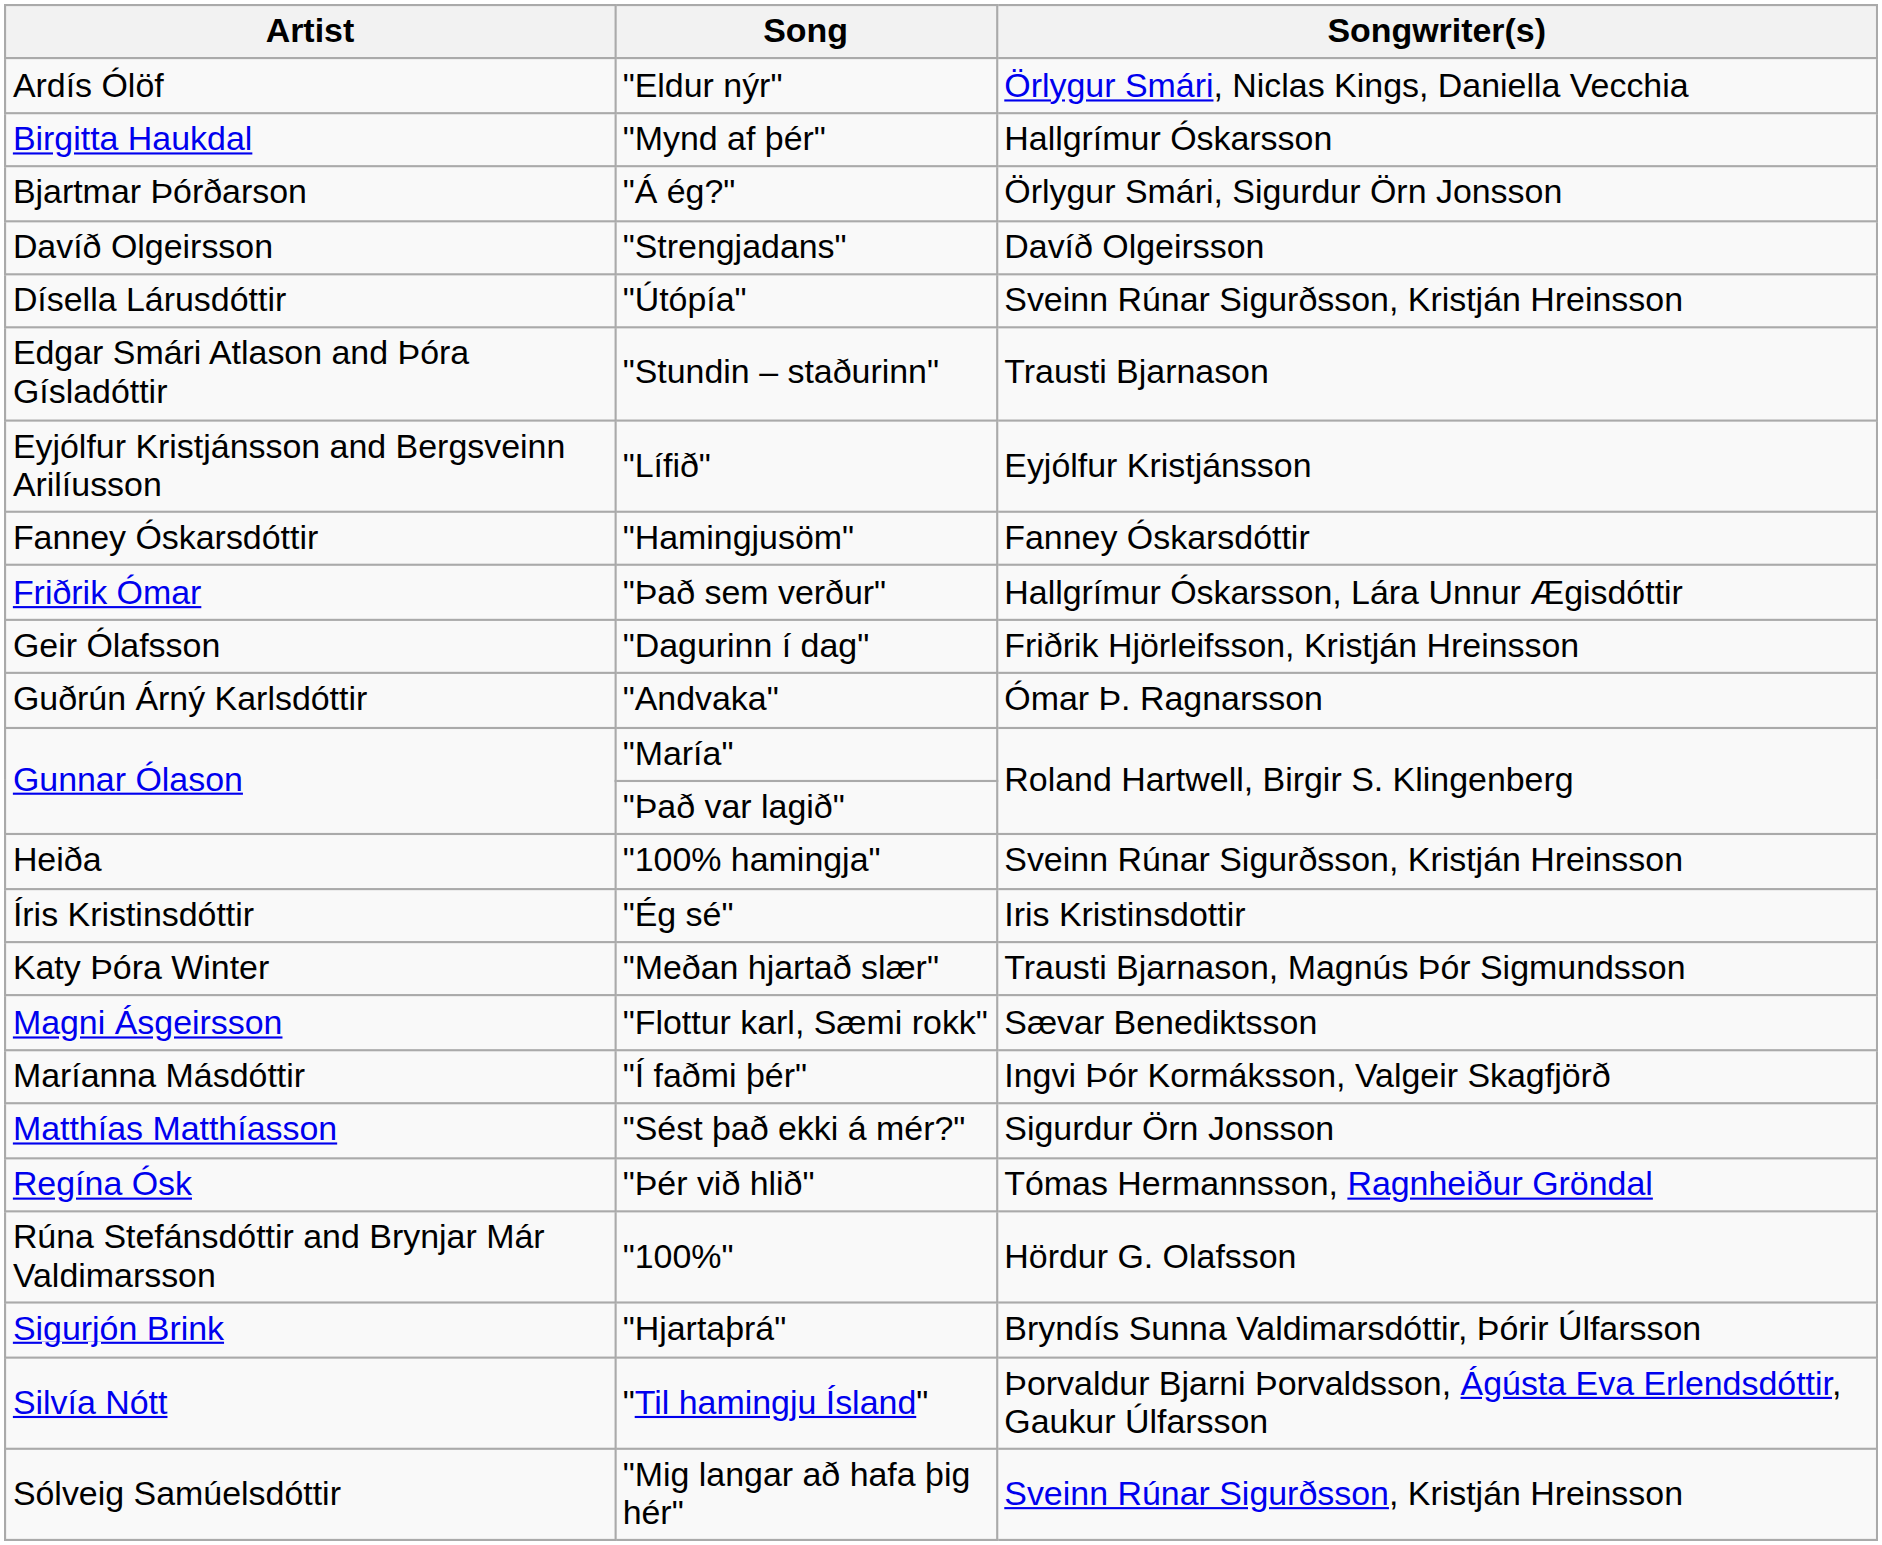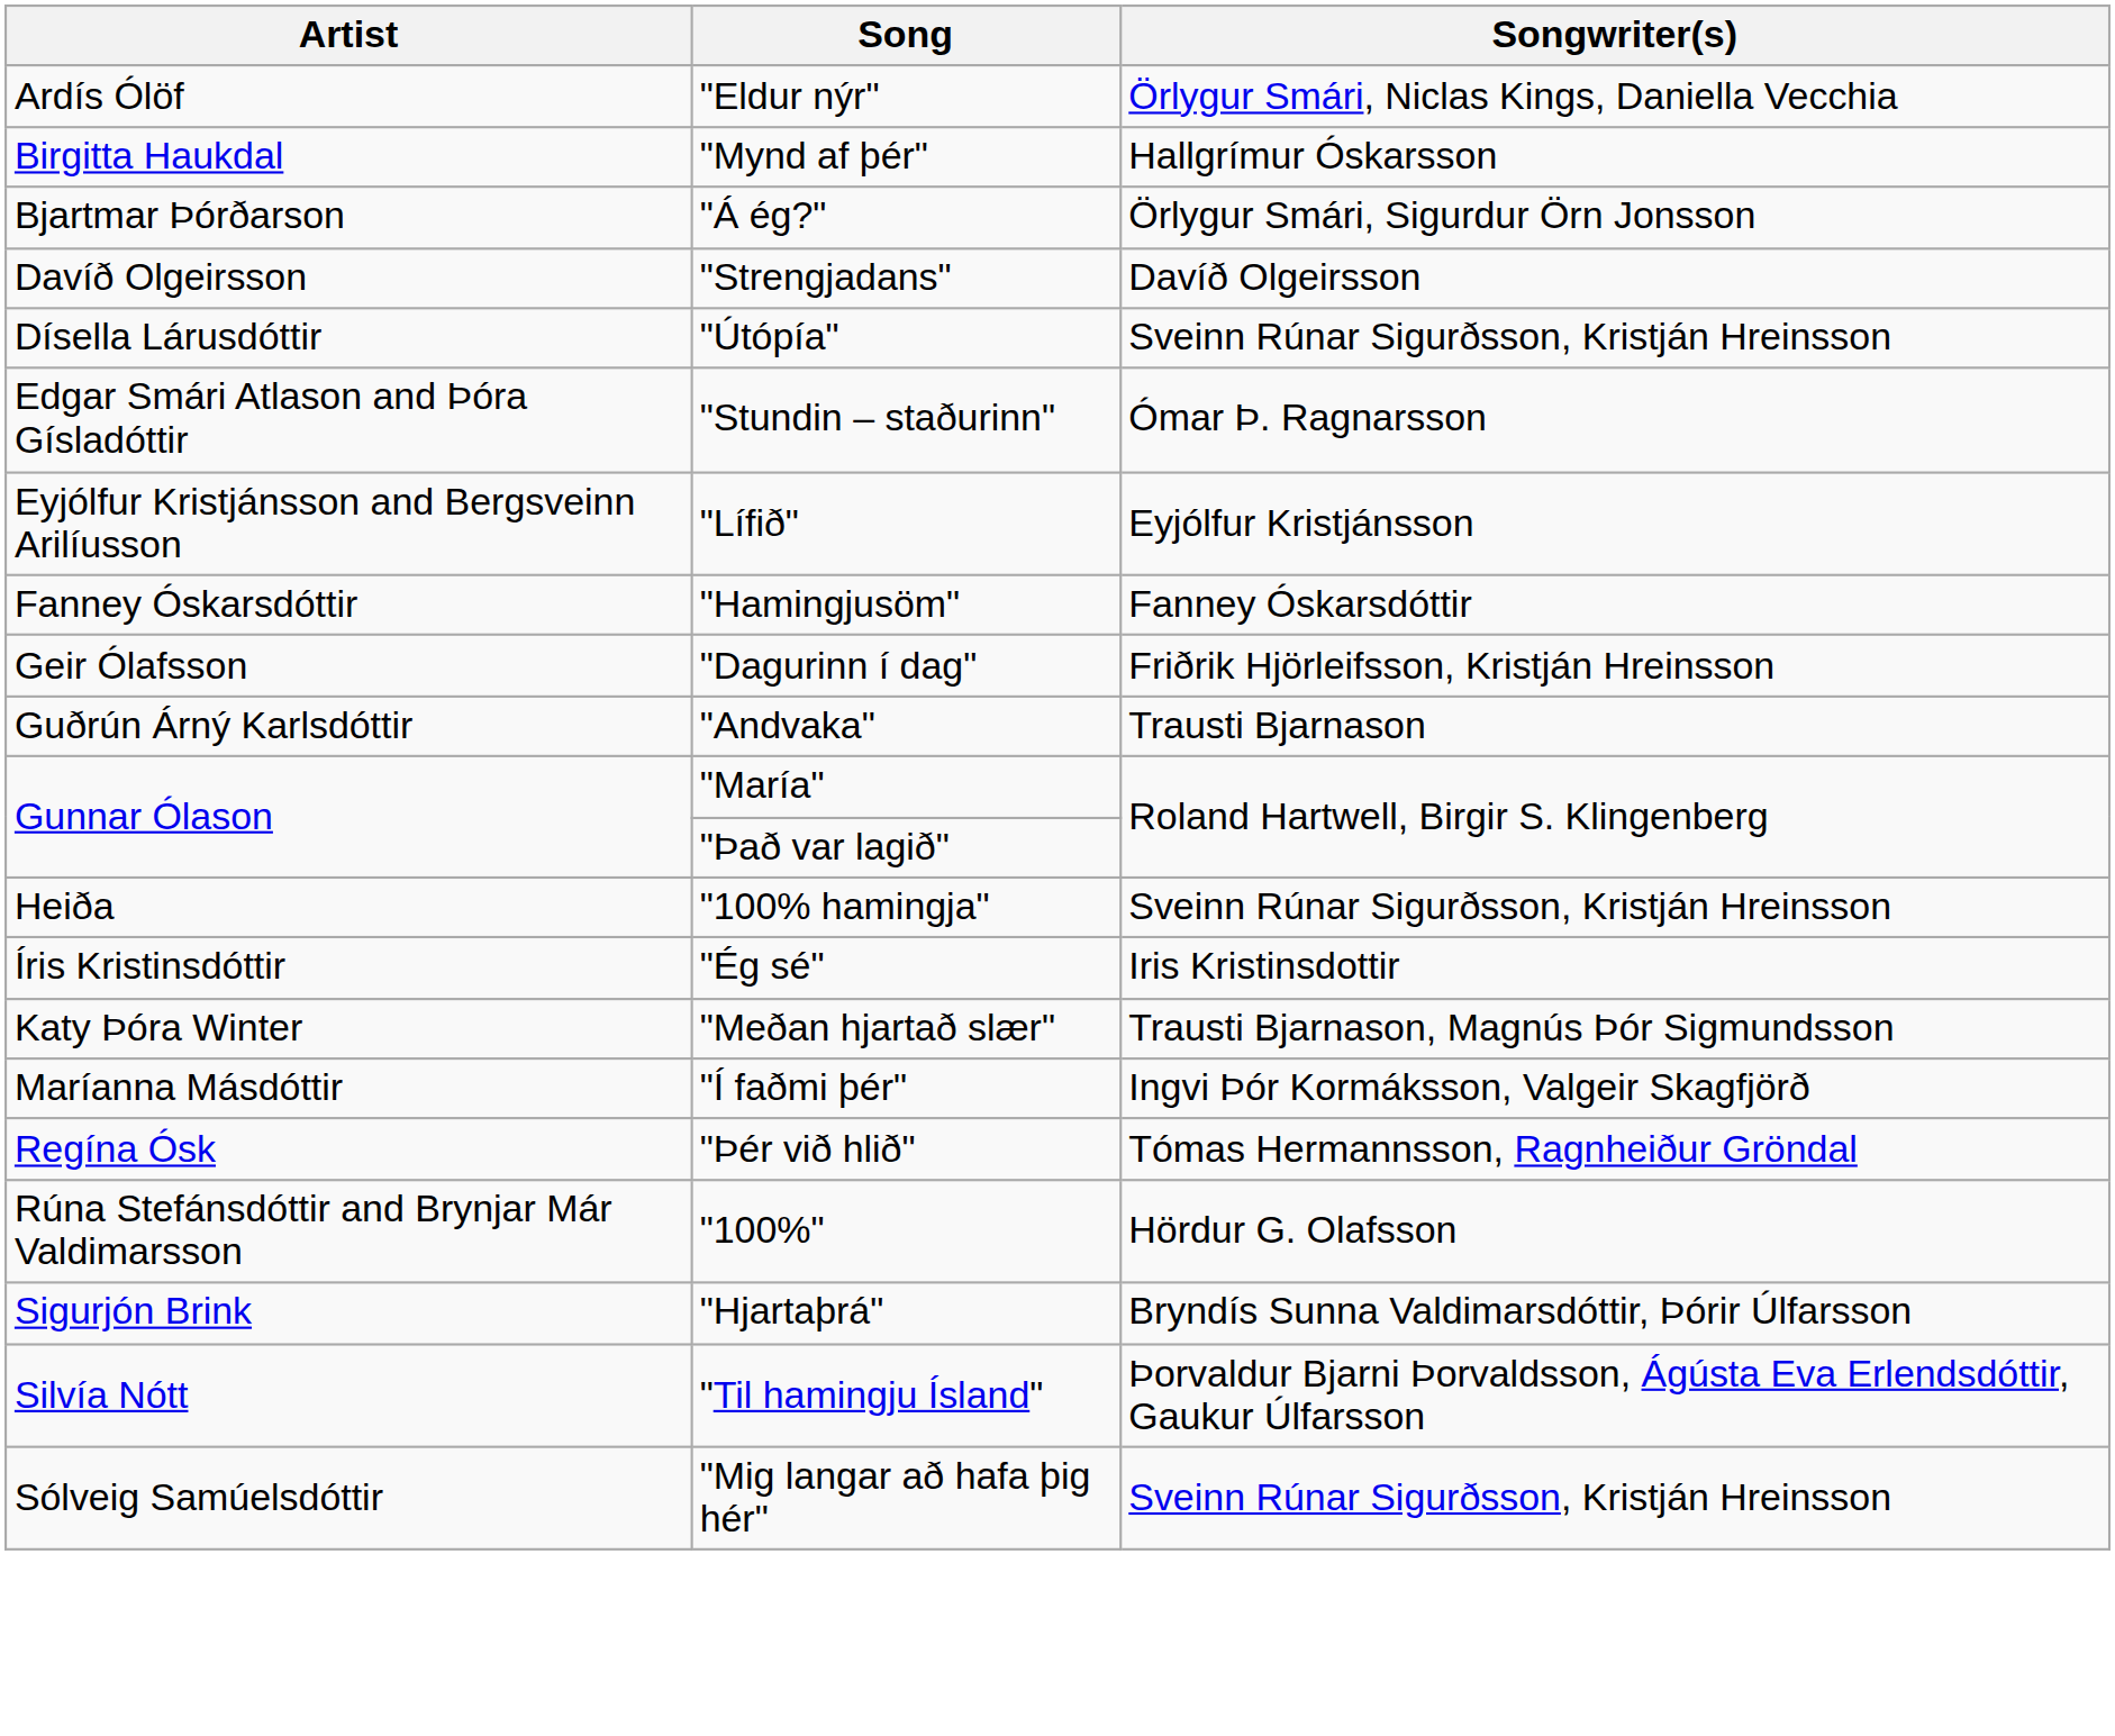 <table class="sortable wikitable" style="margin: 1em auto 1em auto">
 <tr>
 <th>Artist</th>
 <th>Song</th>
 <th>Songwriter(s)</th>
 </tr>
 <tr>
 <td>Ardís Ólöf</td>
 <td>"Eldur nýr"</td>
 <td><a href='#'>Örlygur Smári</a>, Niclas Kings, Daniella Vecchia</td>
 </tr>
 <tr>
 <td><a href='#'>Birgitta Haukdal</a></td>
 <td>"Mynd af þér"</td>
 <td>Hallgrímur Óskarsson</td>
 </tr>
 <tr>
 <td>Bjartmar Þórðarson</td>
 <td>"Á ég?"</td>
 <td>Örlygur Smári, Sigurdur Örn Jonsson</td>
 </tr>
 <tr>
 <td>Davíð Olgeirsson</td>
 <td>"Strengjadans"</td>
 <td>Davíð Olgeirsson</td>
 </tr>
 <tr>
 <td>Dísella Lárusdóttir</td>
 <td>"Útópía"</td>
 <td>Sveinn Rúnar Sigurðsson, Kristján Hreinsson</td>
 </tr>
 <tr>
 <td>Edgar Smári Atlason and Þóra Gísladóttir</td>
 <td>"Stundin – staðurinn"</td>
-<td>Trausti Bjarnason</td>
+<td>Ómar Þ. Ragnarsson</td>
 </tr>
 <tr>
 <td>Eyjólfur Kristjánsson and Bergsveinn Arilíusson</td>
 <td>"Lífið"</td>
 <td>Eyjólfur Kristjánsson</td>
 </tr>
 <tr>
 <td>Fanney Óskarsdóttir</td>
 <td>"Hamingjusöm"</td>
 <td>Fanney Óskarsdóttir</td>
 </tr>
 <tr>
-<td><a href='#'>Friðrik Ómar</a></td>
-<td>"Það sem verður"</td>
-<td>Hallgrímur Óskarsson, Lára Unnur Ægisdóttir</td>
-</tr>
-<tr>
 <td>Geir Ólafsson</td>
 <td>"Dagurinn í dag"</td>
 <td>Friðrik Hjörleifsson, Kristján Hreinsson</td>
 </tr>
 <tr>
 <td>Guðrún Árný Karlsdóttir</td>
 <td>"Andvaka"</td>
-<td>Ómar Þ. Ragnarsson</td>
+<td>Trausti Bjarnason</td>
 </tr>
 <tr>
 <td rowspan="2"><a href='#'>Gunnar Ólason</a></td>
 <td>"María"</td>
 <td rowspan="2">Roland Hartwell, Birgir S. Klingenberg</td>
 </tr>
 <tr>
 <td>"Það var lagið"</td>
 </tr>
 <tr>
 <td>Heiða</td>
 <td>"100% hamingja"</td>
 <td>Sveinn Rúnar Sigurðsson, Kristján Hreinsson</td>
 </tr>
 <tr>
 <td>Íris Kristinsdóttir</td>
 <td>"Ég sé"</td>
 <td>Iris Kristinsdottir</td>
 </tr>
 <tr>
 <td>Katy Þóra Winter</td>
 <td>"Meðan hjartað slær"</td>
 <td>Trausti Bjarnason, Magnús Þór Sigmundsson</td>
 </tr>
 <tr>
-<td><a href='#'>Magni Ásgeirsson</a></td>
-<td>"Flottur karl, Sæmi rokk"</td>
-<td>Sævar Benediktsson</td>
-</tr>
-<tr>
 <td>Maríanna Másdóttir</td>
 <td>"Í faðmi þér"</td>
 <td>Ingvi Þór Kormáksson, Valgeir Skagfjörð</td>
-</tr>
-<tr>
-<td><a href='#'>Matthías Matthíasson</a></td>
-<td>"Sést það ekki á mér?"</td>
-<td>Sigurdur Örn Jonsson</td>
 </tr>
 <tr>
 <td><a href='#'>Regína Ósk</a></td>
 <td>"Þér við hlið"</td>
 <td>Tómas Hermannsson, <a href='#'>Ragnheiður Gröndal</a></td>
 </tr>
 <tr>
 <td>Rúna Stefánsdóttir and Brynjar Már Valdimarsson</td>
 <td>"100%"</td>
 <td>Hördur G. Olafsson</td>
 </tr>
 <tr>
 <td><a href='#'>Sigurjón Brink</a></td>
 <td>"Hjartaþrá"</td>
 <td>Bryndís Sunna Valdimarsdóttir, Þórir Úlfarsson</td>
 </tr>
 <tr>
 <td><a href='#'>Silvía Nótt</a></td>
 <td>"<a href='#'>Til hamingju Ísland</a>"</td>
 <td>Þorvaldur Bjarni Þorvaldsson, <a href='#'>Ágústa Eva Erlendsdóttir</a>, Gaukur Úlfarsson</td>
 </tr>
 <tr>
 <td>Sólveig Samúelsdóttir</td>
 <td>"Mig langar að hafa þig hér"</td>
 <td><a href='#'>Sveinn Rúnar Sigurðsson</a>, Kristján Hreinsson</td>
 </tr>
 </table>
